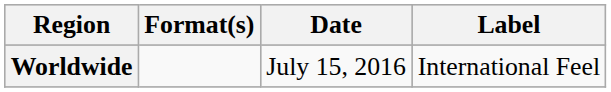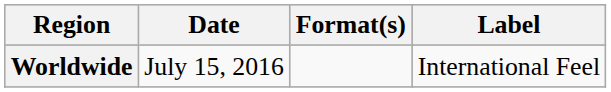 <table class="wikitable plainrowheaders">
 <tr>
 <th scope="col">Region</th>
+<th scope="col">Date</th>
 <th scope="col">Format(s)</th>
-<th scope="col">Date</th>
 <th scope="col">Label</th>
 </tr>
 <tr>
 <th scope="row">Worldwide</th>
+<td>July 15, 2016</td>
 <td></td>
-<td>July 15, 2016</td>
 <td>International Feel</td>
 </tr>
 </table>
